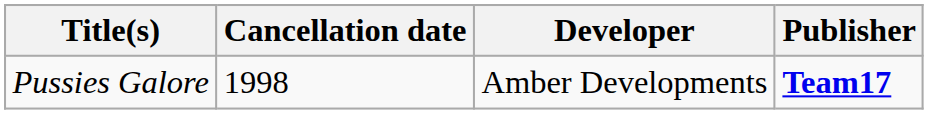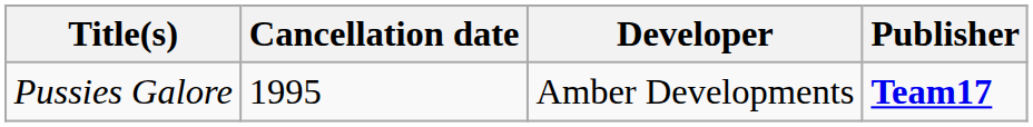 <table class="wikitable">
 <tr>
 <th>Title(s)</th>
 <th>Cancellation date</th>
 <th>Developer</th>
 <th>Publisher</th>
 </tr>
 <tr>
 <td><em>Pussies Galore</em></td>
-<td>1998</td>
+<td>1995</td>
 <td>Amber Developments</td>
 <td><strong><a href='#'>Team17</a></strong></td>
 </tr>
 </table>
